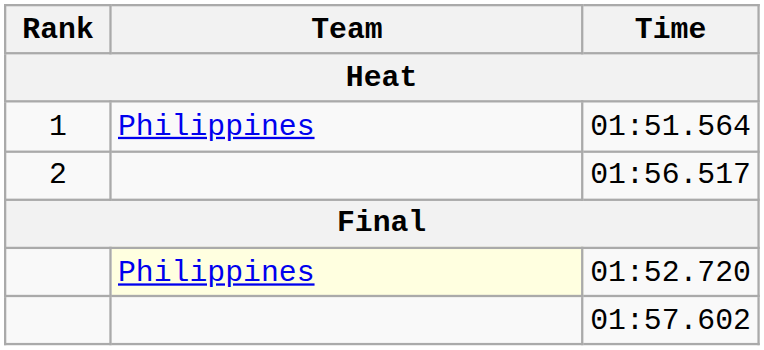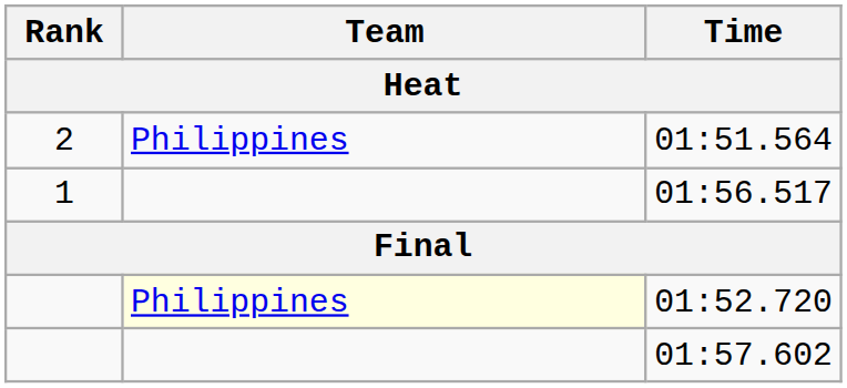 <table class=wikitable style="text-align:center">
 <tr>
 <th width=40>Rank</th>
 <th width=200>Team</th>
 <th width=70>Time</th>
 </tr>
 <tr>
 <th colspan=3>Heat</th>
 </tr>
 <tr>
-<td>1</td>
+<td>2</td>
 <td align=left> <a href='#'>Philippines</a></td>
 <td>01:51.564</td>
 </tr>
 <tr>
-<td>2</td>
+<td>1</td>
 <td align=left></td>
 <td>01:56.517</td>
 </tr>
 <tr>
 <th colspan=3>Final</th>
 </tr>
 <tr>
 <td></td>
 <td align=left style="background: lightyellow;"> <a href='#'>Philippines</a></td>
 <td>01:52.720</td>
 </tr>
 <tr>
 <td></td>
 <td align=left></td>
 <td>01:57.602</td>
 </tr>
 </table>
